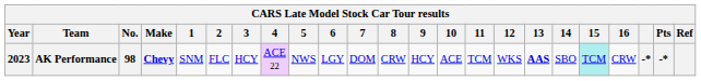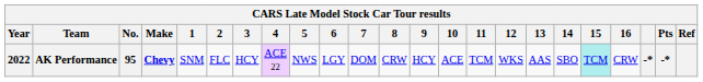 <table class="wikitable" style="text-align:center; font-size:75%">
 <tr>
 <th colspan=23>CARS Late Model Stock Car Tour results</th>
 </tr>
 <tr>
 <th>Year</th>
 <th>Team</th>
 <th>No.</th>
 <th>Make</th>
 <th>1</th>
 <th>2</th>
 <th>3</th>
 <th>4</th>
 <th>5</th>
 <th>6</th>
 <th>7</th>
 <th>8</th>
 <th>9</th>
 <th>10</th>
 <th>11</th>
 <th>12</th>
 <th>13</th>
 <th>14</th>
 <th>15</th>
 <th>16</th>
 <th></th>
 <th>Pts</th>
 <th>Ref</th>
 </tr>
 <tr>
-<th>2023</th>
+<th>2022</th>
 <th>AK Performance</th>
-<th>98</th>
+<th>95</th>
 <th><a href='#'>Chevy</a></th>
 <td><a href='#'>SNM</a></td>
 <td><a href='#'>FLC</a></td>
 <td><a href='#'>HCY</a></td>
 <td style="background:#EFCFFF;"><a href='#'>ACE</a><br><small>22</small></td>
 <td><a href='#'>NWS</a></td>
 <td><a href='#'>LGY</a></td>
 <td><a href='#'>DOM</a></td>
 <td><a href='#'>CRW</a></td>
 <td><a href='#'>HCY</a></td>
 <td><a href='#'>ACE</a></td>
 <td><a href='#'>TCM</a></td>
 <td><a href='#'>WKS</a></td>
-<td><strong><a href='#'>AAS</a></strong></td>
+<td><a href='#'>AAS</a></td>
 <td><a href='#'>SBO</a></td>
 <td style="background: paleturquoise;"><a href='#'>TCM</a></td>
 <td><a href='#'>CRW</a></td>
 <th>-*</th>
 <th>-*</th>
 <th></th>
 </tr>
 </table>
